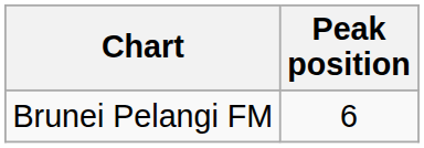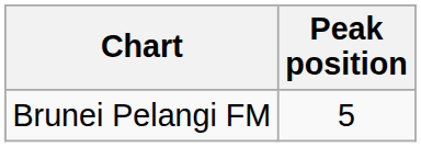 <table class="wikitable sortable">
 <tr>
 <th align="left">Chart</th>
 <th align="left">Peak<br>position</th>
 </tr>
 <tr>
 <td align="left">Brunei Pelangi FM</td>
-<td align="center">6</td>
+<td align="center">5</td>
 </tr>
 </table>
